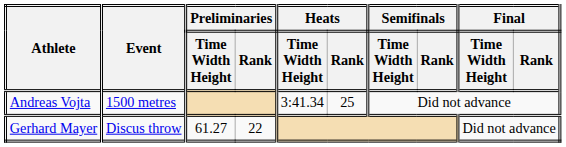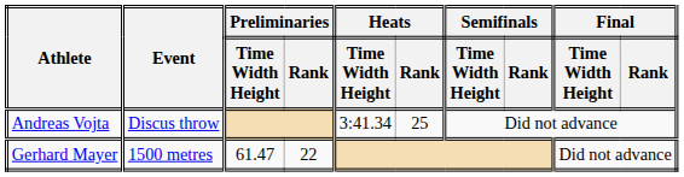 <table class=wikitable style="font-size:90%; border: double;">
 <tr>
 <th rowspan="2" style="border-right:double">Athlete</th>
 <th rowspan="2" style="border-right:double">Event</th>
 <th colspan="2" style="border-right:double; border-bottom:double;">Preliminaries</th>
 <th colspan="2" style="border-right:double; border-bottom:double;">Heats</th>
 <th colspan="2" style="border-right:double; border-bottom:double;">Semifinals</th>
 <th colspan="2" style="border-right:double; border-bottom:double;">Final</th>
 </tr>
 <tr>
 <th>Time<br>Width<br>Height</th>
 <th style="border-right:double">Rank</th>
 <th>Time<br>Width<br>Height</th>
 <th style="border-right:double">Rank</th>
 <th>Time<br>Width<br>Height</th>
 <th style="border-right:double">Rank</th>
 <th>Time<br>Width<br>Height</th>
 <th style="border-right:double">Rank</th>
 </tr>
 <tr style="border-top: double;">
 <td style="border-right:double"><a href='#'>Andreas Vojta</a></td>
-<td style="border-right:double"><a href='#'>1500 metres</a></td>
+<td style="border-right:double"><a href='#'>Discus throw</a></td>
 <td style="border-right:double" colspan= 2 bgcolor="wheat"></td>
 <td align=center>3:41.34</td>
 <td align=center style="border-right:double">25</td>
 <td colspan="4" align=center>Did not advance</td>
 </tr>
 <tr style="border-top: double;">
 <td style="border-right:double"><a href='#'>Gerhard Mayer</a></td>
-<td style="border-right:double"><a href='#'>Discus throw</a></td>
-<td align=center>61.27</td>
+<td style="border-right:double"><a href='#'>1500 metres</a></td>
+<td align=center>61.47</td>
 <td align=center style="border-right:double">22</td>
 <td style="border-right:double" colspan= 4 bgcolor="wheat"></td>
 <td colspan="2" align=center>Did not advance</td>
 </tr>
 </table>
